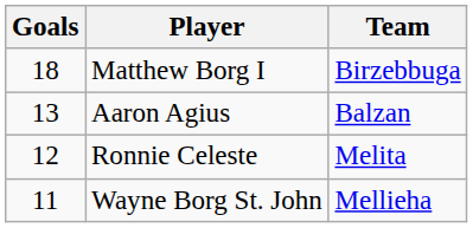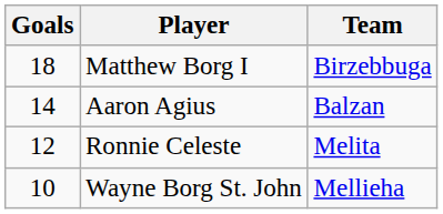 <table class="wikitable">
 <tr>
 <th>Goals</th>
 <th>Player</th>
 <th>Team</th>
 </tr>
 <tr>
 <td align=center>18</td>
 <td> Matthew Borg I</td>
 <td><a href='#'>Birzebbuga</a></td>
 </tr>
 <tr>
-<td align=center>13</td>
+<td align=center>14</td>
 <td> Aaron Agius</td>
 <td><a href='#'>Balzan</a></td>
 </tr>
 <tr>
 <td align=center>12</td>
 <td> Ronnie Celeste</td>
 <td><a href='#'>Melita</a></td>
 </tr>
 <tr>
-<td align=center>11</td>
+<td align=center>10</td>
 <td> Wayne Borg St. John</td>
 <td><a href='#'>Mellieha</a></td>
 </tr>
 </table>
